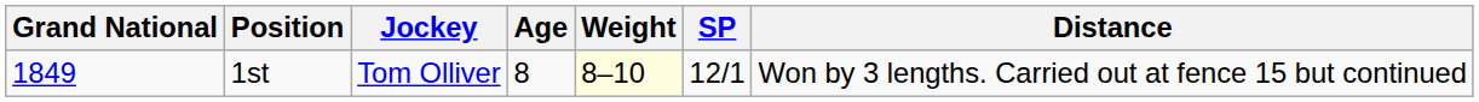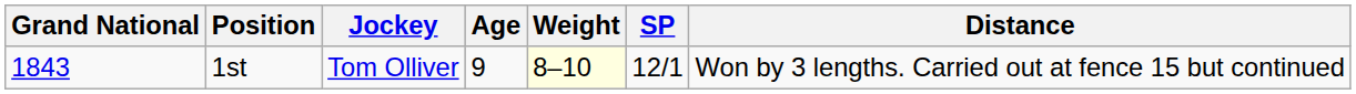 <table class="wikitable sortable">
 <tr>
 <th>Grand National</th>
 <th>Position</th>
 <th><a href='#'>Jockey</a></th>
 <th>Age</th>
 <th>Weight</th>
 <th><a href='#'>SP</a></th>
 <th>Distance</th>
 </tr>
 <tr>
-<td><a href='#'>1849</a></td>
+<td><a href='#'>1843</a></td>
 <td>1st</td>
 <td><a href='#'>Tom Olliver</a></td>
-<td>8</td>
+<td>9</td>
 <td style="background: lightyellow;">8–10</td>
 <td>12/1</td>
 <td>Won by 3 lengths. Carried out at fence 15 but continued</td>
 </tr>
 </table>
